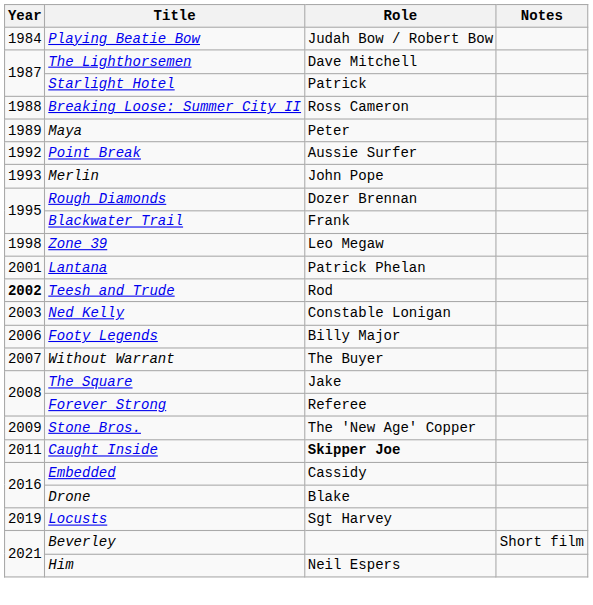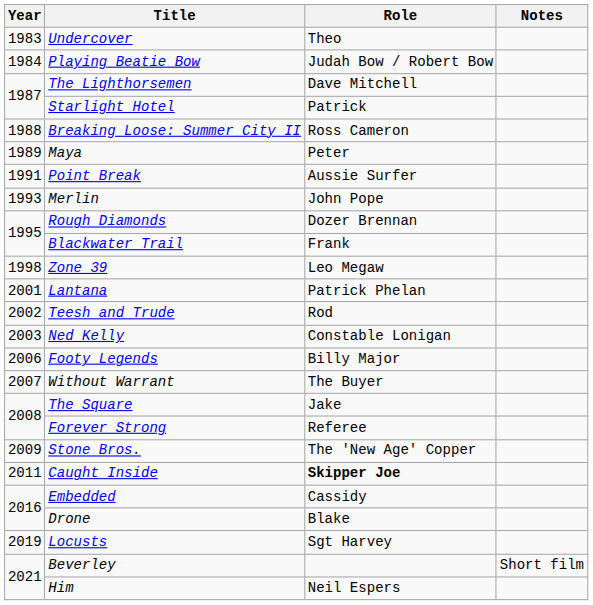 <table class="wikitable sortable">
 <tr>
 <th>Year</th>
 <th>Title</th>
 <th>Role</th>
 <th>Notes</th>
+</tr>
+<tr>
+<td>1983</td>
+<td><em><a href='#'>Undercover</a></em></td>
+<td>Theo</td>
+<td></td>
 </tr>
 <tr>
 <td>1984</td>
 <td><em><a href='#'>Playing Beatie Bow</a></em></td>
 <td>Judah Bow / Robert Bow</td>
 <td></td>
 </tr>
 <tr>
 <td rowspan="2">1987</td>
 <td><em><a href='#'>The Lighthorsemen</a></em></td>
 <td>Dave Mitchell</td>
 <td></td>
 </tr>
 <tr>
 <td><em><a href='#'>Starlight Hotel</a></em></td>
 <td>Patrick</td>
 <td></td>
 </tr>
 <tr>
 <td>1988</td>
 <td><em><a href='#'>Breaking Loose: Summer City II</a></em></td>
 <td>Ross Cameron</td>
 <td></td>
 </tr>
 <tr>
 <td>1989</td>
 <td><em>Maya</em></td>
 <td>Peter</td>
 <td></td>
 </tr>
 <tr>
-<td>1992</td>
+<td>1991</td>
 <td><em><a href='#'>Point Break</a></em></td>
 <td>Aussie Surfer</td>
 <td></td>
 </tr>
 <tr>
 <td>1993</td>
 <td><em>Merlin</em></td>
 <td>John Pope</td>
 <td></td>
 </tr>
 <tr>
 <td rowspan="2">1995</td>
 <td><em><a href='#'>Rough Diamonds</a></em></td>
 <td>Dozer Brennan</td>
 <td></td>
 </tr>
 <tr>
 <td><em><a href='#'>Blackwater Trail</a></em></td>
 <td>Frank</td>
 <td></td>
 </tr>
 <tr>
 <td>1998</td>
 <td><em><a href='#'>Zone 39</a></em></td>
 <td>Leo Megaw</td>
 <td></td>
 </tr>
 <tr>
 <td>2001</td>
 <td><em><a href='#'>Lantana</a></em></td>
 <td>Patrick Phelan</td>
 <td></td>
 </tr>
 <tr>
-<td><strong>2002</strong></td>
+<td>2002</td>
 <td><em><a href='#'>Teesh and Trude</a></em></td>
 <td>Rod</td>
 <td></td>
 </tr>
 <tr>
 <td>2003</td>
 <td><em><a href='#'>Ned Kelly</a></em></td>
 <td>Constable Lonigan</td>
 <td></td>
 </tr>
 <tr>
 <td>2006</td>
 <td><em><a href='#'>Footy Legends</a></em></td>
 <td>Billy Major</td>
 <td></td>
 </tr>
 <tr>
 <td>2007</td>
 <td><em>Without Warrant</em></td>
 <td>The Buyer</td>
 <td></td>
 </tr>
 <tr>
 <td rowspan="2">2008</td>
 <td><em><a href='#'>The Square</a></em></td>
 <td>Jake</td>
 <td></td>
 </tr>
 <tr>
 <td><em><a href='#'>Forever Strong</a></em></td>
 <td>Referee</td>
 <td></td>
 </tr>
 <tr>
 <td>2009</td>
 <td><em><a href='#'>Stone Bros.</a></em></td>
 <td>The 'New Age' Copper</td>
 <td></td>
 </tr>
 <tr>
 <td>2011</td>
 <td><em><a href='#'>Caught Inside</a></em></td>
 <td><strong>Skipper Joe</strong></td>
 <td></td>
 </tr>
 <tr>
 <td rowspan="2">2016</td>
 <td><em><a href='#'>Embedded</a></em></td>
 <td>Cassidy</td>
 <td></td>
 </tr>
 <tr>
 <td><em>Drone</em></td>
 <td>Blake</td>
 <td></td>
 </tr>
 <tr>
 <td>2019</td>
 <td><em><a href='#'>Locusts</a></em></td>
 <td>Sgt Harvey</td>
 <td></td>
 </tr>
 <tr>
 <td rowspan="2">2021</td>
 <td><em>Beverley</em></td>
 <td></td>
 <td>Short film</td>
 </tr>
 <tr>
 <td><em>Him</em></td>
 <td>Neil Espers</td>
 <td></td>
 </tr>
 </table>
